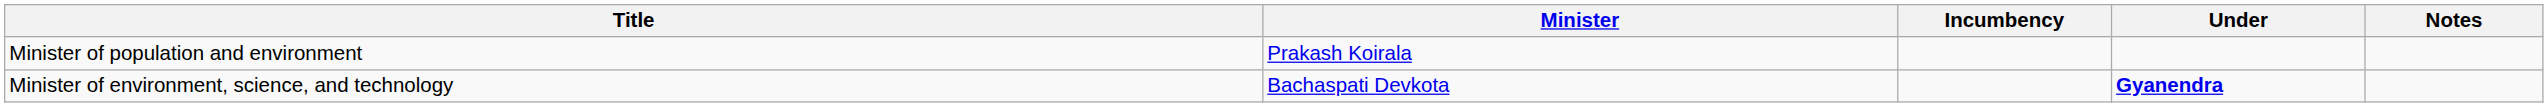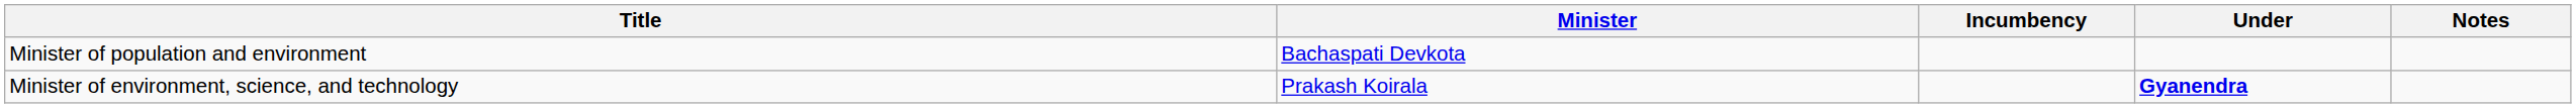 <table class="wikitable" style="width:100%;">
 <tr>
 <th>Title</th>
 <th style="width:25%;"><a href='#'>Minister</a></th>
 <th style="width:160px;">Incumbency</th>
 <th style="width:10%;">Under</th>
 <th style="width:7%;">Notes</th>
 </tr>
 <tr>
 <td>Minister of population and environment</td>
-<td><a href='#'>Prakash Koirala</a></td>
+<td><a href='#'>Bachaspati Devkota</a></td>
 <td></td>
 <td></td>
 <td></td>
 </tr>
 <tr>
 <td>Minister of environment, science, and technology</td>
-<td><a href='#'>Bachaspati Devkota</a></td>
+<td><a href='#'>Prakash Koirala</a></td>
 <td></td>
 <td><strong><a href='#'>Gyanendra</a></strong></td>
 <td></td>
 </tr>
 </table>
